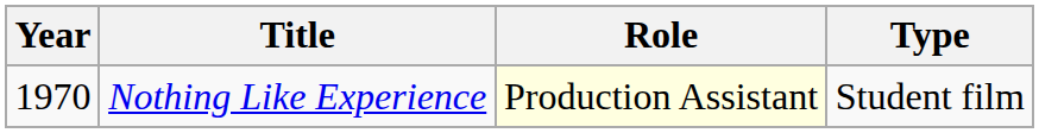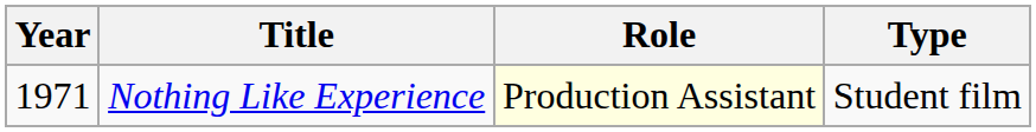 <table class="wikitable">
 <tr>
 <th>Year</th>
 <th>Title</th>
 <th>Role</th>
 <th>Type</th>
 </tr>
 <tr>
-<td>1970</td>
+<td>1971</td>
 <td><em><a href='#'>Nothing Like Experience</a></em></td>
 <td style="background: lightyellow;">Production Assistant</td>
 <td>Student film</td>
 </tr>
 </table>
